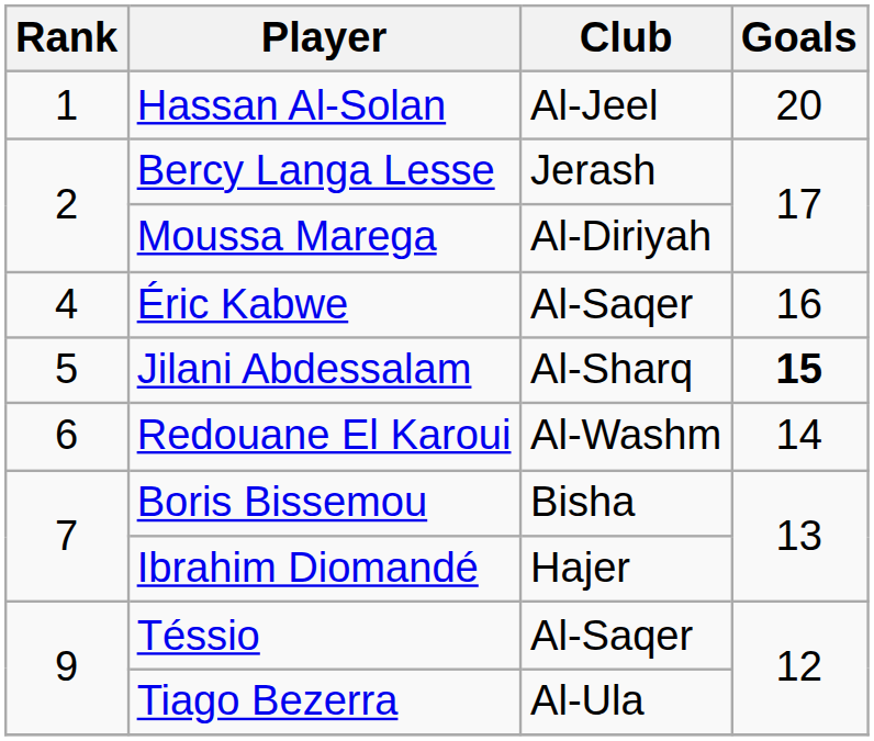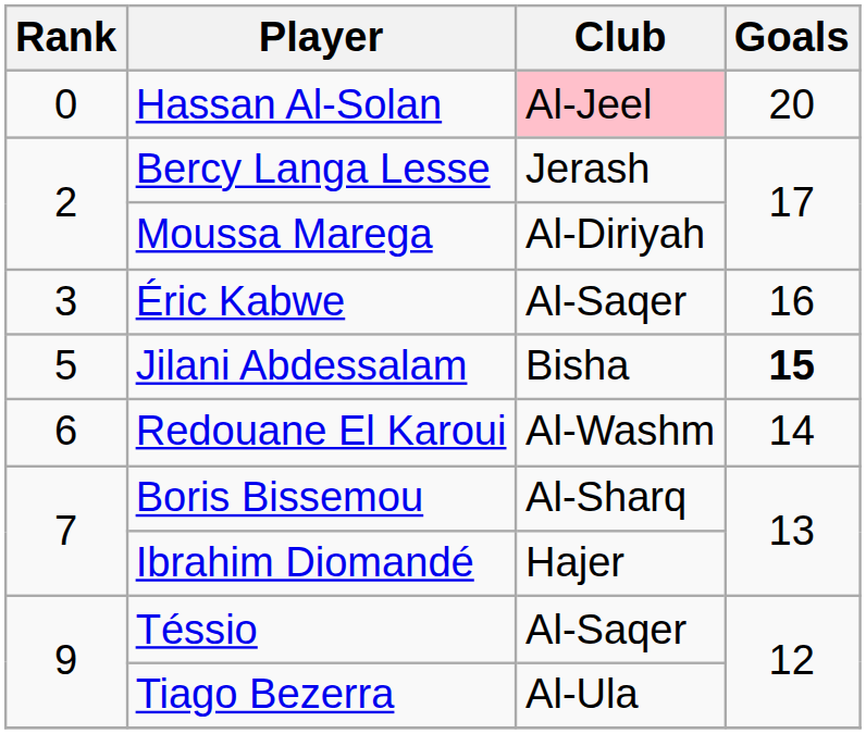 <table class="wikitable" style="text-align:center">
 <tr>
 <th>Rank</th>
 <th>Player</th>
 <th>Club</th>
 <th>Goals</th>
 </tr>
 <tr>
-<td>1</td>
+<td>0</td>
 <td align="left"> <a href='#'>Hassan Al-Solan</a></td>
-<td align="left">Al-Jeel</td>
+<td align="left" style="background: pink;">Al-Jeel</td>
 <td>20</td>
 </tr>
 <tr>
 <td rowspan=2>2</td>
 <td align="left"> <a href='#'>Bercy Langa Lesse</a></td>
 <td align="left">Jerash</td>
 <td rowspan=2>17</td>
 </tr>
 <tr>
 <td align="left"> <a href='#'>Moussa Marega</a></td>
 <td align="left">Al-Diriyah</td>
 </tr>
 <tr>
-<td>4</td>
+<td>3</td>
 <td align="left"> <a href='#'>Éric Kabwe</a></td>
 <td align="left">Al-Saqer</td>
 <td>16</td>
 </tr>
 <tr>
 <td>5</td>
 <td align="left"> <a href='#'>Jilani Abdessalam</a></td>
-<td align="left">Al-Sharq</td>
+<td align="left">Bisha</td>
 <td><strong>15</strong></td>
 </tr>
 <tr>
 <td>6</td>
 <td align="left"> <a href='#'>Redouane El Karoui</a></td>
 <td align="left">Al-Washm</td>
 <td>14</td>
 </tr>
 <tr>
 <td rowspan=2>7</td>
 <td align="left"> <a href='#'>Boris Bissemou</a></td>
-<td align="left">Bisha</td>
+<td align="left">Al-Sharq</td>
 <td rowspan=2>13</td>
 </tr>
 <tr>
 <td align="left"> <a href='#'>Ibrahim Diomandé</a></td>
 <td align="left">Hajer</td>
 </tr>
 <tr>
 <td rowspan=2>9</td>
 <td align="left"> <a href='#'>Téssio</a></td>
 <td align="left">Al-Saqer</td>
 <td rowspan=2>12</td>
 </tr>
 <tr>
 <td align="left"> <a href='#'>Tiago Bezerra</a></td>
 <td align="left">Al-Ula</td>
 </tr>
 <tr>
 </tr>
 </table>
